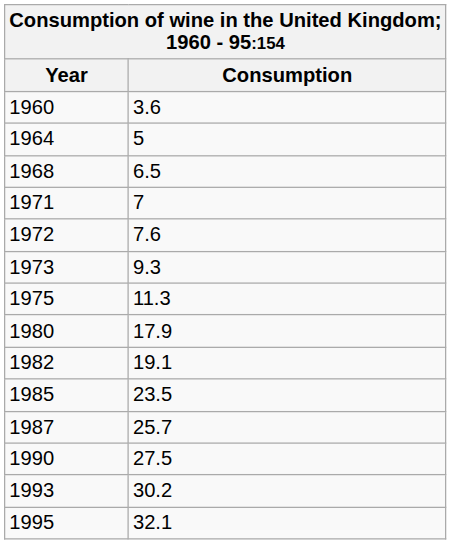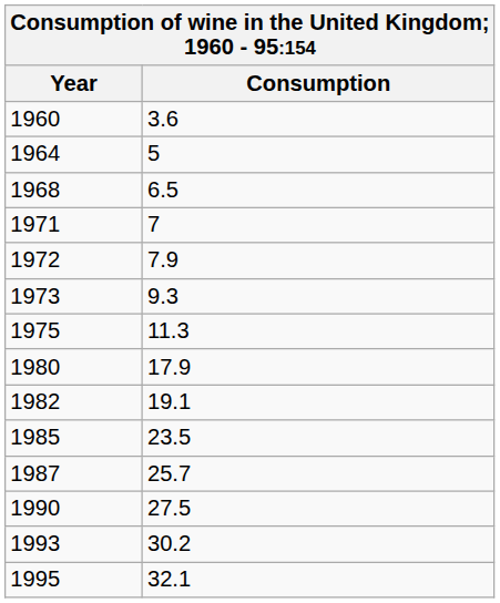 <table class="wikitable mw-collapsible mw-collapsed">
 <tr>
 <th colspan="2">Consumption of wine in the United Kingdom;<br>1960 - 95<small>:154</small></th>
 </tr>
 <tr>
 <th>Year</th>
 <th>Consumption</th>
 </tr>
 <tr>
 <td>1960</td>
 <td>3.6</td>
 </tr>
 <tr>
 <td>1964</td>
 <td>5</td>
 </tr>
 <tr>
 <td>1968</td>
 <td>6.5</td>
 </tr>
 <tr>
 <td>1971</td>
 <td>7</td>
 </tr>
 <tr>
 <td>1972</td>
-<td>7.6</td>
+<td>7.9</td>
 </tr>
 <tr>
 <td>1973</td>
 <td>9.3</td>
 </tr>
 <tr>
 <td>1975</td>
 <td>11.3</td>
 </tr>
 <tr>
 <td>1980</td>
 <td>17.9</td>
 </tr>
 <tr>
 <td>1982</td>
 <td>19.1</td>
 </tr>
 <tr>
 <td>1985</td>
 <td>23.5</td>
 </tr>
 <tr>
 <td>1987</td>
 <td>25.7</td>
 </tr>
 <tr>
 <td>1990</td>
 <td>27.5</td>
 </tr>
 <tr>
 <td>1993</td>
 <td>30.2</td>
 </tr>
 <tr>
 <td>1995</td>
 <td>32.1</td>
 </tr>
 </table>
